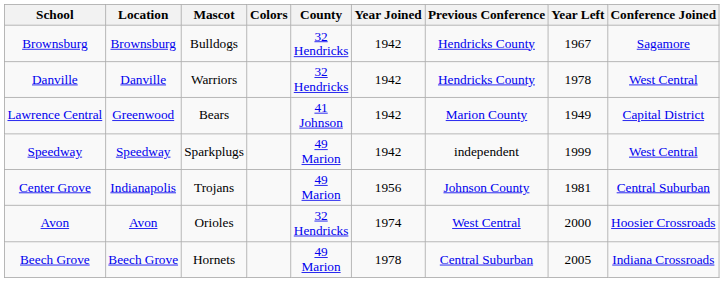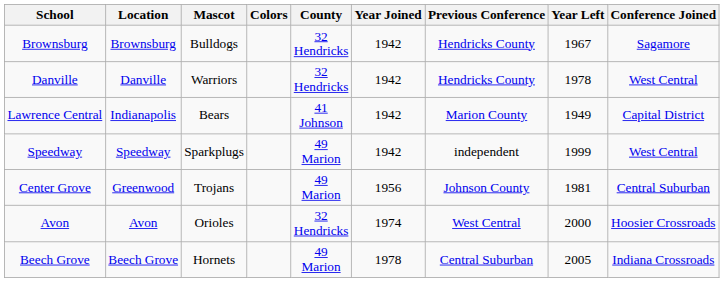 <table class="wikitable" style="text-align:center;">
 <tr>
 <th>School</th>
 <th>Location</th>
 <th>Mascot</th>
 <th>Colors</th>
 <th>County</th>
 <th>Year Joined</th>
 <th>Previous Conference</th>
 <th>Year Left</th>
 <th>Conference Joined</th>
 </tr>
 <tr>
 <td><a href='#'>Brownsburg</a></td>
 <td><a href='#'>Brownsburg</a></td>
 <td>Bulldogs</td>
 <td> </td>
 <td><a href='#'>32 <br> Hendricks</a></td>
 <td>1942</td>
 <td><a href='#'>Hendricks County</a></td>
 <td>1967</td>
 <td><a href='#'>Sagamore</a></td>
 </tr>
 <tr>
 <td><a href='#'>Danville</a></td>
 <td><a href='#'>Danville</a></td>
 <td>Warriors</td>
 <td> </td>
 <td><a href='#'>32 <br> Hendricks</a></td>
 <td>1942</td>
 <td><a href='#'>Hendricks County</a></td>
 <td>1978</td>
 <td><a href='#'>West Central</a></td>
 </tr>
 <tr>
 <td><a href='#'>Lawrence Central</a></td>
-<td><a href='#'>Greenwood</a></td>
+<td><a href='#'>Indianapolis</a></td>
 <td>Bears</td>
 <td> </td>
 <td><a href='#'>41 <br> Johnson</a></td>
 <td>1942</td>
 <td><a href='#'>Marion County</a></td>
 <td>1949</td>
 <td><a href='#'>Capital District</a></td>
 </tr>
 <tr>
 <td><a href='#'>Speedway</a></td>
 <td><a href='#'>Speedway</a></td>
 <td>Sparkplugs</td>
 <td> </td>
 <td><a href='#'>49 <br> Marion</a></td>
 <td>1942</td>
 <td>independent</td>
 <td>1999</td>
 <td><a href='#'>West Central</a></td>
 </tr>
 <tr>
 <td><a href='#'>Center Grove</a></td>
-<td><a href='#'>Indianapolis</a></td>
+<td><a href='#'>Greenwood</a></td>
 <td>Trojans</td>
 <td> </td>
 <td><a href='#'>49 <br> Marion</a></td>
 <td>1956</td>
 <td><a href='#'>Johnson County</a></td>
 <td>1981</td>
 <td><a href='#'>Central Suburban</a></td>
 </tr>
 <tr>
 <td><a href='#'>Avon</a></td>
 <td><a href='#'>Avon</a></td>
 <td>Orioles</td>
 <td> </td>
 <td><a href='#'>32 <br> Hendricks</a></td>
 <td>1974</td>
 <td><a href='#'>West Central</a></td>
 <td>2000</td>
 <td><a href='#'>Hoosier Crossroads</a></td>
 </tr>
 <tr>
 <td><a href='#'>Beech Grove</a></td>
 <td><a href='#'>Beech Grove</a></td>
 <td>Hornets</td>
 <td>  </td>
 <td><a href='#'>49 <br> Marion</a></td>
 <td>1978</td>
 <td><a href='#'>Central Suburban</a></td>
 <td>2005</td>
 <td><a href='#'>Indiana Crossroads</a></td>
 </tr>
 </table>
